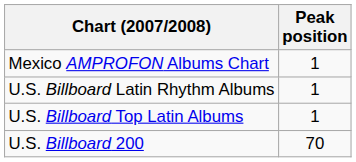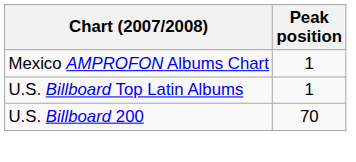 <table class="wikitable">
 <tr>
 <th>Chart (2007/2008)</th>
 <th>Peak<br>position</th>
 </tr>
 <tr>
 <td>Mexico <a href='#'><em>AMPROFON</em> Albums Chart</a></td>
-<td align="center">1</td>
-</tr>
-<tr>
-<td>U.S. <em>Billboard</em> Latin Rhythm Albums</td>
 <td align="center">1</td>
 </tr>
 <tr>
 <td>U.S. <a href='#'><em>Billboard</em> Top Latin Albums</a></td>
 <td align="center">1</td>
 </tr>
 <tr>
 <td>U.S. <a href='#'><em>Billboard</em> 200</a></td>
 <td align="center">70</td>
 </tr>
 </table>
